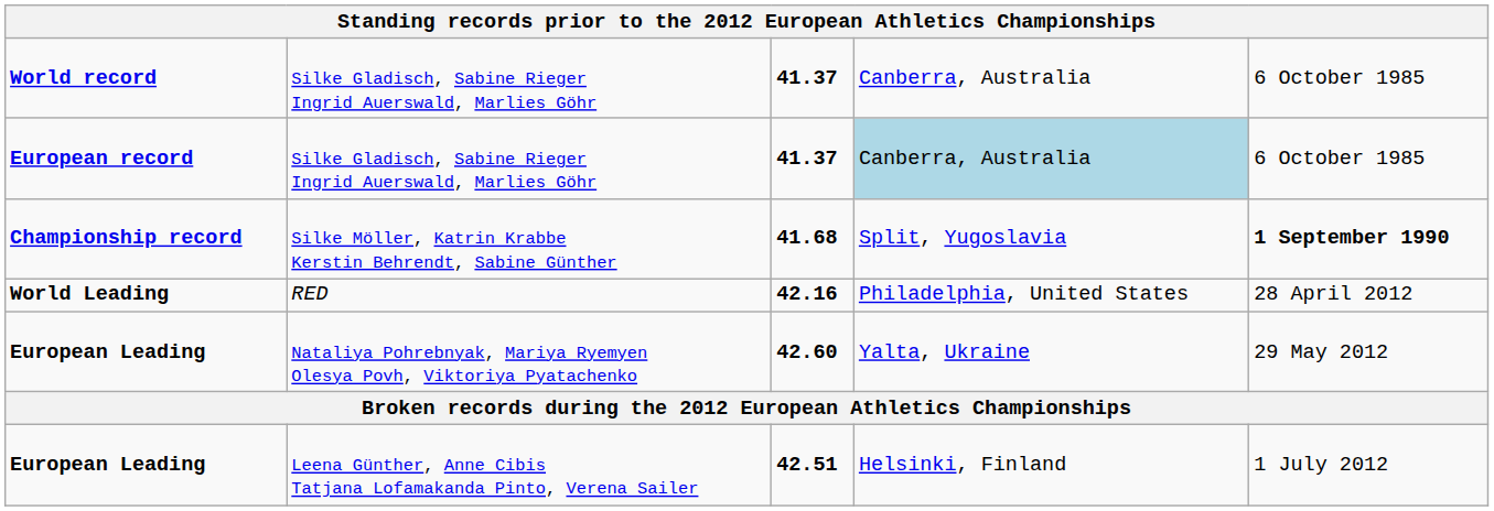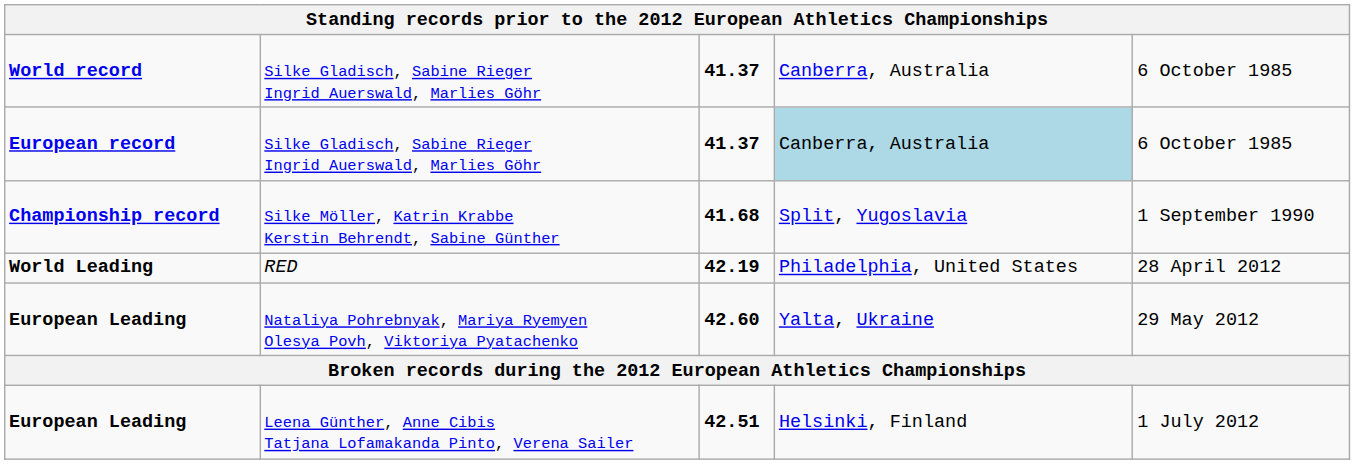 <table class="wikitable" width=75%>
 <tr>
 <th colspan="5">Standing records prior to the 2012 European Athletics Championships</th>
 </tr>
 <tr>
 <td><strong><a href='#'>World record</a></strong></td>
 <td><br><small><a href='#'>Silke Gladisch</a>, <a href='#'>Sabine Rieger</a><br><a href='#'>Ingrid Auerswald</a>, <a href='#'>Marlies Göhr</a></small></td>
 <td><strong>41.37</strong></td>
 <td><a href='#'>Canberra</a>, Australia</td>
 <td>6 October 1985</td>
 </tr>
 <tr>
 <td><strong><a href='#'>European record</a></strong></td>
 <td><br><small><a href='#'>Silke Gladisch</a>, <a href='#'>Sabine Rieger</a><br><a href='#'>Ingrid Auerswald</a>, <a href='#'>Marlies Göhr</a></small></td>
 <td><strong>41.37</strong></td>
 <td style="background: lightblue;">Canberra, Australia</td>
 <td>6 October 1985</td>
 </tr>
 <tr>
 <td><strong><a href='#'>Championship record</a></strong></td>
 <td><br><small><a href='#'>Silke Möller</a>, <a href='#'>Katrin Krabbe</a><br><a href='#'>Kerstin Behrendt</a>, <a href='#'>Sabine Günther</a></small></td>
 <td><strong>41.68</strong></td>
 <td><a href='#'>Split</a>, <a href='#'>Yugoslavia</a></td>
-<td><strong>1 September 1990</strong></td>
+<td>1 September 1990</td>
 </tr>
 <tr>
 <td><strong>World Leading</strong></td>
 <td> <em>RED</em></td>
-<td><strong>42.16</strong></td>
+<td><strong>42.19</strong></td>
 <td><a href='#'>Philadelphia</a>, United States</td>
 <td>28 April 2012</td>
 </tr>
 <tr>
 <td><strong>European Leading</strong></td>
 <td><br><small><a href='#'>Nataliya Pohrebnyak</a>, <a href='#'>Mariya Ryemyen</a><br><a href='#'>Olesya Povh</a>, <a href='#'>Viktoriya Pyatachenko</a></small></td>
 <td><strong>42.60</strong></td>
 <td><a href='#'>Yalta</a>, <a href='#'>Ukraine</a></td>
 <td>29 May 2012</td>
 </tr>
 <tr>
 <th colspan="5">Broken records during the 2012 European Athletics Championships</th>
 </tr>
 <tr>
 <td><strong>European Leading</strong></td>
 <td><br><small><a href='#'>Leena Günther</a>, <a href='#'>Anne Cibis</a> <br> <a href='#'>Tatjana Lofamakanda Pinto</a>, <a href='#'>Verena Sailer</a></small></td>
 <td><strong>42.51</strong></td>
 <td><a href='#'>Helsinki</a>, Finland</td>
 <td>1 July 2012</td>
 </tr>
 </table>
